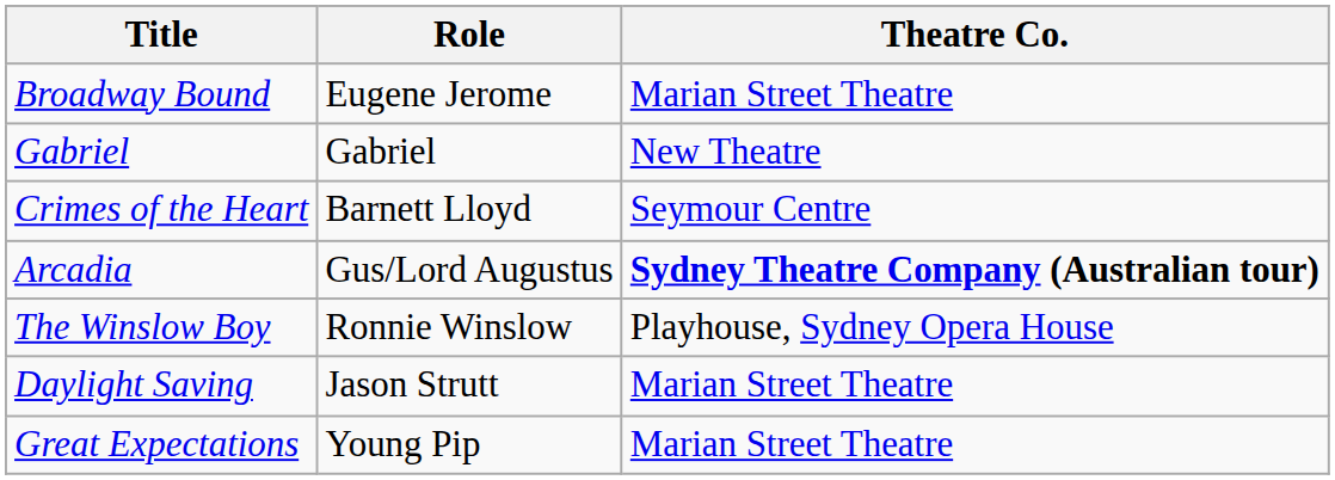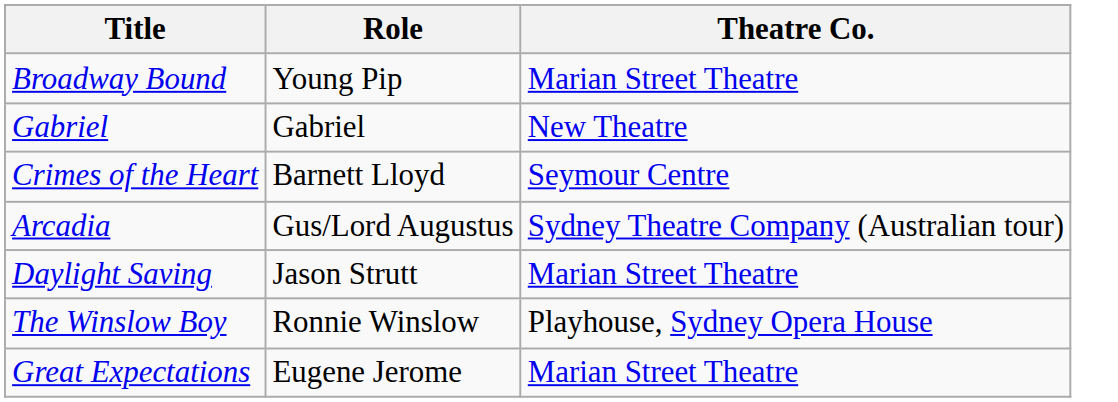 <table class="wikitable">
 <tr>
 <th>Title</th>
 <th>Role</th>
 <th>Theatre Co.</th>
 </tr>
 <tr>
 <td><em><a href='#'>Broadway Bound</a></em></td>
-<td>Eugene Jerome</td>
+<td>Young Pip</td>
 <td><a href='#'>Marian Street Theatre</a></td>
 </tr>
 <tr>
 <td><em><a href='#'>Gabriel</a></em></td>
 <td>Gabriel</td>
 <td><a href='#'>New Theatre</a></td>
 </tr>
 <tr>
 <td><em><a href='#'>Crimes of the Heart</a></em></td>
 <td>Barnett Lloyd</td>
 <td><a href='#'>Seymour Centre</a></td>
 </tr>
 <tr>
 <td><em><a href='#'>Arcadia</a></em></td>
 <td>Gus/Lord Augustus</td>
-<td><strong><a href='#'>Sydney Theatre Company</a> (Australian tour)</strong></td>
+<td><a href='#'>Sydney Theatre Company</a> (Australian tour)</td>
+</tr>
+<tr>
+<td><em><a href='#'>Daylight Saving</a></em></td>
+<td>Jason Strutt</td>
+<td><a href='#'>Marian Street Theatre</a></td>
 </tr>
 <tr>
 <td><em><a href='#'>The Winslow Boy</a></em></td>
 <td>Ronnie Winslow</td>
 <td>Playhouse, <a href='#'>Sydney Opera House</a></td>
 </tr>
 <tr>
-<td><em><a href='#'>Daylight Saving</a></em></td>
-<td>Jason Strutt</td>
-<td><a href='#'>Marian Street Theatre</a></td>
-</tr>
-<tr>
 <td><em><a href='#'>Great Expectations</a></em></td>
-<td>Young Pip</td>
+<td>Eugene Jerome</td>
 <td><a href='#'>Marian Street Theatre</a></td>
 </tr>
 </table>
